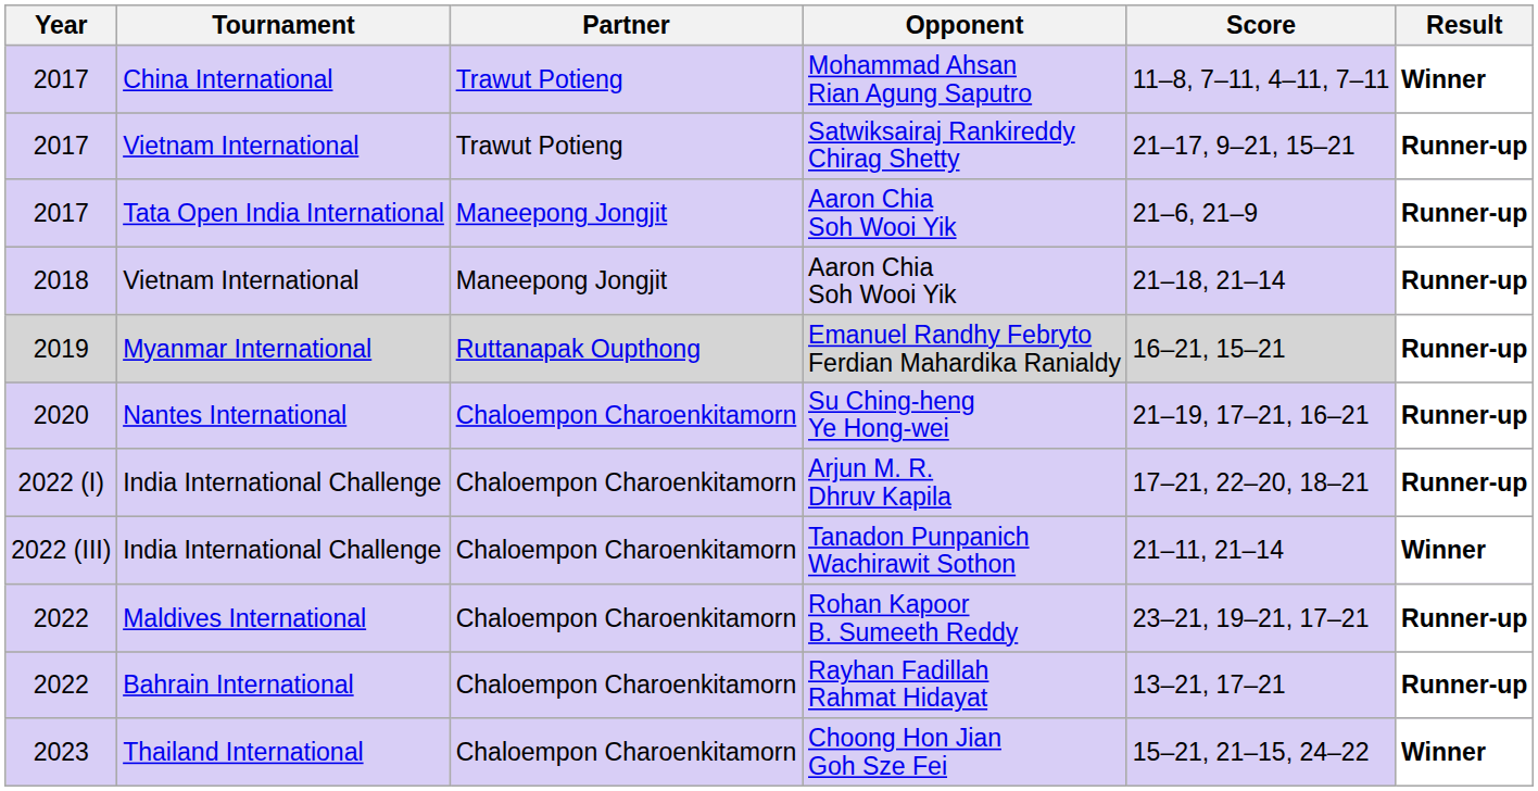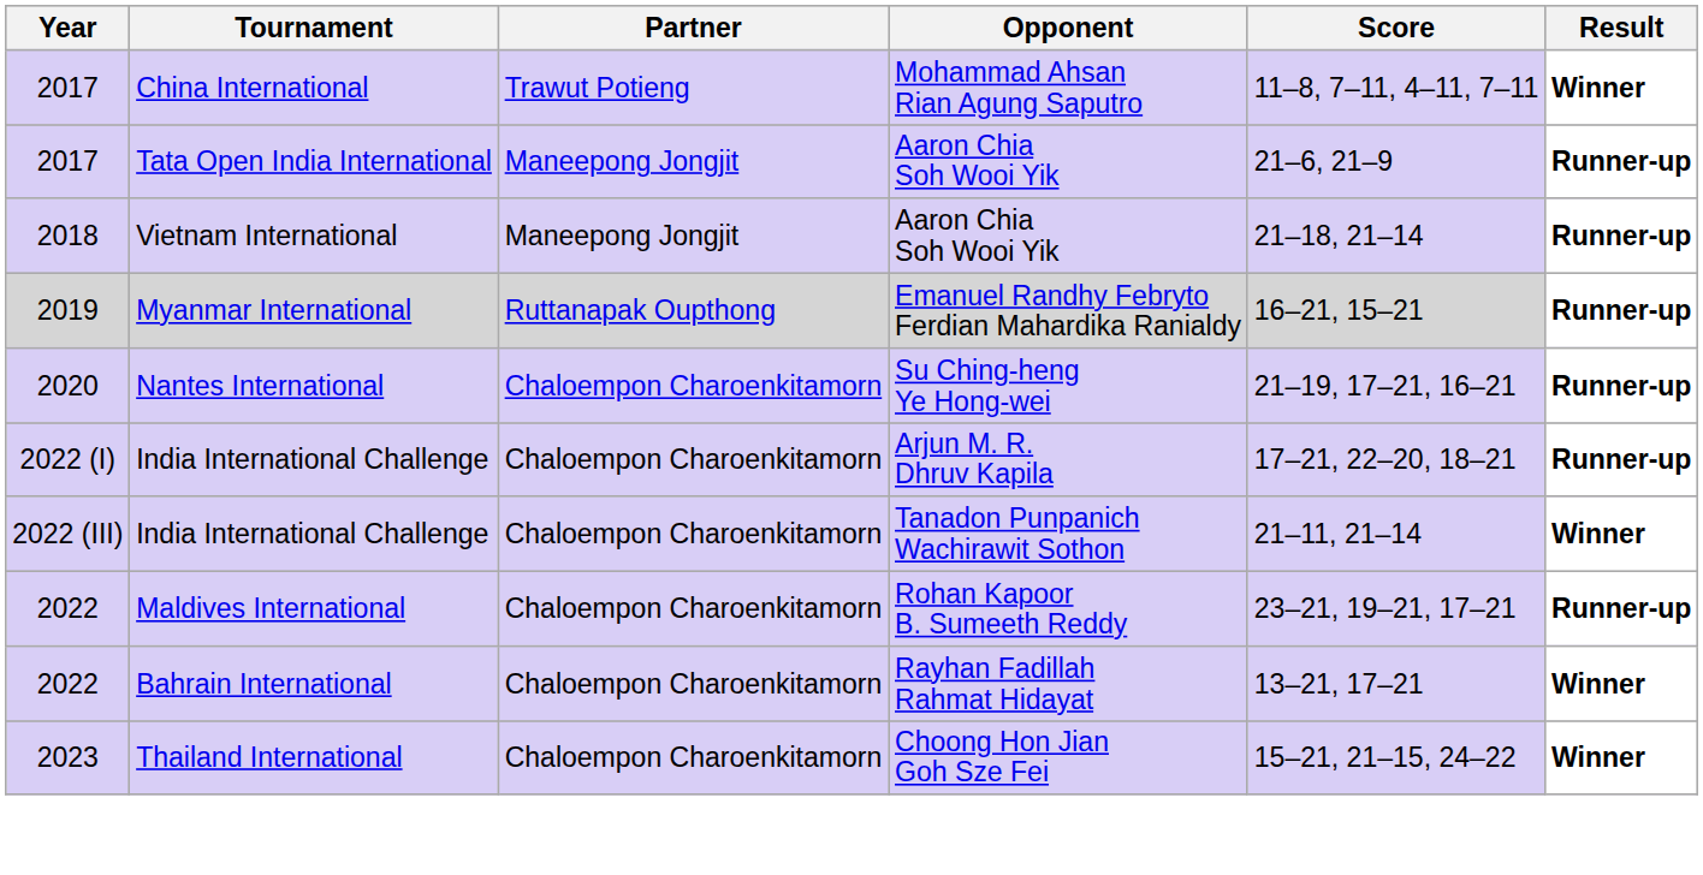 <table class="sortable wikitable" style="font-size: 90%;">
 <tr>
 <th>Year</th>
 <th>Tournament</th>
 <th>Partner</th>
 <th>Opponent</th>
 <th>Score</th>
 <th>Result</th>
 </tr>
 <tr style="background:#D8CEF6">
 <td align="center">2017</td>
 <td align="left"><a href='#'>China International</a></td>
 <td align="left"> <a href='#'>Trawut Potieng</a></td>
 <td align="left"> <a href='#'>Mohammad Ahsan</a><br> <a href='#'>Rian Agung Saputro</a></td>
 <td align="left">11–8, 7–11, 4–11, 7–11</td>
 <td style="text-align:left; background:white"> <strong>Winner</strong></td>
-</tr>
-<tr style="background:#D8CEF6">
-<td align="center">2017</td>
-<td align="left"><a href='#'>Vietnam International</a></td>
-<td align="left"> Trawut Potieng</td>
-<td align="left"> <a href='#'>Satwiksairaj Rankireddy</a><br> <a href='#'>Chirag Shetty</a></td>
-<td align="left">21–17, 9–21, 15–21</td>
-<td style="text-align:left; background:white"> <strong>Runner-up</strong></td>
 </tr>
 <tr style="background:#D8CEF6">
 <td align="center">2017</td>
 <td align="left"><a href='#'>Tata Open India International</a></td>
 <td align="left"> <a href='#'>Maneepong Jongjit</a></td>
 <td align="left"> <a href='#'>Aaron Chia</a><br> <a href='#'>Soh Wooi Yik</a></td>
 <td align="left">21–6, 21–9</td>
 <td style="text-align:left; background:white"> <strong>Runner-up</strong></td>
 </tr>
 <tr style="background:#D8CEF6">
 <td align="center">2018</td>
 <td align="left">Vietnam International</td>
 <td align="left"> Maneepong Jongjit</td>
 <td align="left"> Aaron Chia<br> Soh Wooi Yik</td>
 <td align="left">21–18, 21–14</td>
 <td style="text-align:left; background:white"> <strong>Runner-up</strong></td>
 </tr>
 <tr style="background:#D5D5D5">
 <td align="center">2019</td>
 <td align="left"><a href='#'>Myanmar International</a></td>
 <td align="left"> <a href='#'>Ruttanapak Oupthong</a></td>
 <td align="left"> <a href='#'>Emanuel Randhy Febryto</a><br> Ferdian Mahardika Ranialdy</td>
 <td align="left">16–21, 15–21</td>
 <td style="text-align:left; background:white"> <strong>Runner-up</strong></td>
 </tr>
 <tr style="background:#D8CEF6">
 <td align="center">2020</td>
 <td align="left"><a href='#'>Nantes International</a></td>
 <td align="left"> <a href='#'>Chaloempon Charoenkitamorn</a></td>
 <td align="left"> <a href='#'>Su Ching-heng</a><br> <a href='#'>Ye Hong-wei</a></td>
 <td align="left">21–19, 17–21, 16–21</td>
 <td style="text-align:left; background:white"> <strong>Runner-up</strong></td>
 </tr>
 <tr style="background:#D8CEF6">
 <td align="center">2022 (I)</td>
 <td align="left">India International Challenge</td>
 <td align="left"> Chaloempon Charoenkitamorn</td>
 <td align="left"> <a href='#'>Arjun M. R.</a><br> <a href='#'>Dhruv Kapila</a></td>
 <td align="left">17–21, 22–20, 18–21</td>
 <td style="text-align:left; background:white"> <strong>Runner-up</strong></td>
 </tr>
 <tr style="background:#D8CEF6">
 <td align="center">2022 (III)</td>
 <td align="left">India International Challenge</td>
 <td align="left"> Chaloempon Charoenkitamorn</td>
 <td align="left"> <a href='#'>Tanadon Punpanich</a><br> <a href='#'>Wachirawit Sothon</a></td>
 <td align="left">21–11, 21–14</td>
 <td style="text-align:left; background:white"> <strong>Winner</strong></td>
 </tr>
 <tr style="background:#D8CEF6">
 <td align="center">2022</td>
 <td align="left"><a href='#'>Maldives International</a></td>
 <td align="left"> Chaloempon Charoenkitamorn</td>
 <td align="left"> <a href='#'>Rohan Kapoor</a><br> <a href='#'>B. Sumeeth Reddy</a></td>
 <td align="left">23–21, 19–21, 17–21</td>
 <td style="text-align:left; background:white"> <strong>Runner-up</strong></td>
 </tr>
 <tr style="background:#D8CEF6">
 <td align="center">2022</td>
 <td align="left"><a href='#'>Bahrain International</a></td>
 <td align="left"> Chaloempon Charoenkitamorn</td>
 <td align="left"> <a href='#'>Rayhan Fadillah</a><br> <a href='#'>Rahmat Hidayat</a></td>
 <td align="left">13–21, 17–21</td>
-<td style="text-align:left; background:white"> <strong>Runner-up</strong></td>
+<td style="text-align:left; background:white"> <strong>Winner</strong></td>
 </tr>
 <tr style="background:#D8CEF6">
 <td align="center">2023</td>
 <td align="left"><a href='#'>Thailand International</a></td>
 <td align="left"> Chaloempon Charoenkitamorn</td>
 <td align="left"> <a href='#'>Choong Hon Jian</a><br> <a href='#'>Goh Sze Fei</a></td>
 <td align="left">15–21, 21–15, 24–22</td>
 <td style="text-align:left; background:white"> <strong>Winner</strong></td>
 </tr>
 </table>
